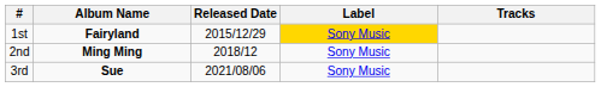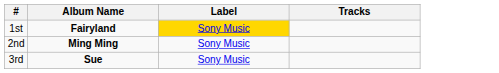 <table class="wikitable">
 <tr>
 <th align="center" width="30px">#</th>
 <th align="center" width="200px">Album Name</th>
-<th align="center" width="110px">Released Date</th>
 <th align="center" width="200px">Label</th>
 <th align="center" width="200px">Tracks</th>
 </tr>
 <tr>
 <td align="center">1st</td>
 <td align="center"><strong>Fairyland </strong> </td>
-<td align="center">2015/12/29</td>
 <td align="center" style="background: gold;"><a href='#'>Sony Music</a></td>
 <td align="center" style="font-size: 80%;"><br></td>
 </tr>
 <tr>
 <td align="center">2nd</td>
 <td align="center"><strong>Ming Ming </strong></td>
-<td align="center">2018/12</td>
 <td align="center"><a href='#'>Sony Music</a></td>
 <td align="center" style="font-size: 80%;"><br></td>
 </tr>
 <tr>
 <td align="center">3rd</td>
 <td align="center"><strong>Sue </strong></td>
-<td align="center">2021/08/06</td>
 <td align="center"><a href='#'>Sony Music</a></td>
 <td align="center" style="font-size: 80%;"><br></td>
 </tr>
 </table>
